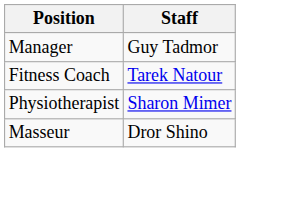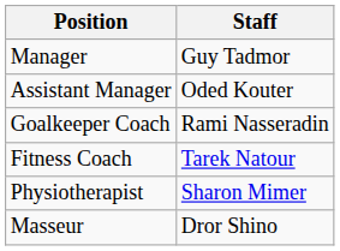 <table class="wikitable">
 <tr>
 <th>Position</th>
 <th>Staff</th>
 </tr>
 <tr>
 <td>Manager</td>
 <td> Guy Tadmor</td>
+</tr>
+<tr>
+<td>Assistant Manager</td>
+<td> Oded Kouter</td>
+</tr>
+<tr>
+<td>Goalkeeper Coach</td>
+<td> Rami Nasseradin</td>
 </tr>
 <tr>
 <td>Fitness Coach</td>
 <td> <a href='#'>Tarek Natour</a></td>
 </tr>
 <tr>
 <td>Physiotherapist</td>
 <td> <a href='#'>Sharon Mimer</a></td>
 </tr>
 <tr>
 <td>Masseur</td>
 <td> Dror Shino</td>
 </tr>
 </table>
